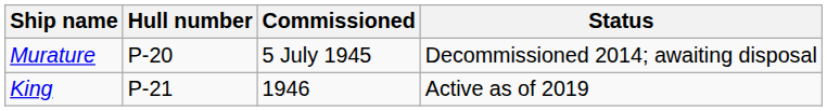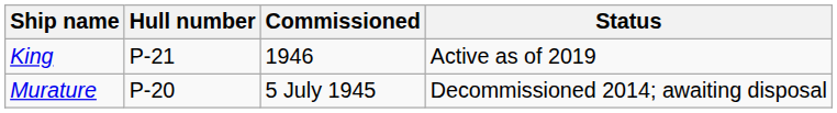 <table class="wikitable sortable">
 <tr>
 <th>Ship name</th>
 <th>Hull number</th>
 <th>Commissioned</th>
 <th>Status</th>
 </tr>
 <tr>
+<td><a href='#'><em>King</em></a></td>
+<td>P-21</td>
+<td>1946</td>
+<td>Active as of 2019</td>
+</tr>
+<tr>
 <td><a href='#'><em>Murature</em></a></td>
 <td>P-20</td>
 <td>5 July 1945</td>
 <td>Decommissioned 2014; awaiting disposal </td>
 </tr>
-<tr>
-<td><a href='#'><em>King</em></a></td>
-<td>P-21</td>
-<td>1946</td>
-<td>Active as of 2019</td>
-</tr>
 </table>
